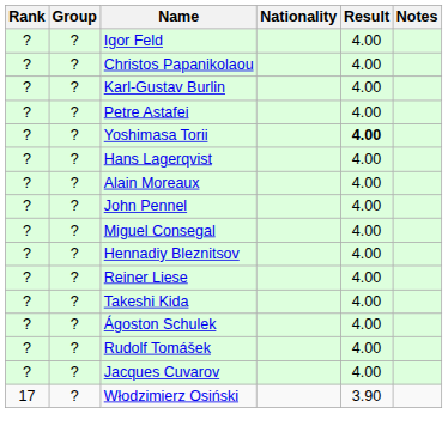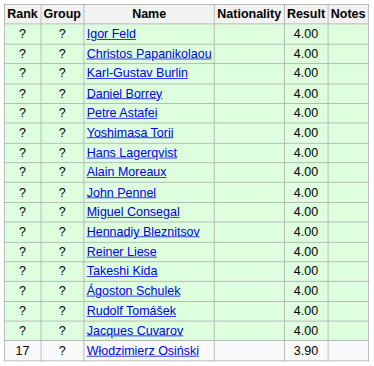 <table class="wikitable sortable" style="text-align:center">
 <tr>
 <th>Rank</th>
 <th>Group</th>
 <th>Name</th>
 <th>Nationality</th>
 <th>Result</th>
 <th>Notes</th>
 </tr>
 <tr bgcolor=ddffdd>
 <td>?</td>
 <td>?</td>
 <td align=left><a href='#'>Igor Feld</a></td>
 <td align=left></td>
 <td>4.00</td>
 <td></td>
 </tr>
 <tr bgcolor=ddffdd>
 <td>?</td>
 <td>?</td>
 <td align=left><a href='#'>Christos Papanikolaou</a></td>
 <td align=left></td>
 <td>4.00</td>
 <td></td>
 </tr>
 <tr bgcolor=ddffdd>
 <td>?</td>
 <td>?</td>
 <td align=left><a href='#'>Karl-Gustav Burlin</a></td>
 <td align=left></td>
 <td>4.00</td>
 <td></td>
 </tr>
 <tr bgcolor=ddffdd>
 <td>?</td>
 <td>?</td>
+<td align=left><a href='#'>Daniel Borrey</a></td>
+<td align=left></td>
+<td>4.00</td>
+<td></td>
+</tr>
+<tr bgcolor=ddffdd>
+<td>?</td>
+<td>?</td>
 <td align=left><a href='#'>Petre Astafei</a></td>
 <td align=left></td>
 <td>4.00</td>
 <td></td>
 </tr>
 <tr bgcolor=ddffdd>
 <td>?</td>
 <td>?</td>
 <td align=left><a href='#'>Yoshimasa Torii</a></td>
 <td align=left></td>
-<td><strong>4.00</strong></td>
+<td>4.00</td>
 <td></td>
 </tr>
 <tr bgcolor=ddffdd>
 <td>?</td>
 <td>?</td>
 <td align=left><a href='#'>Hans Lagerqvist</a></td>
 <td align=left></td>
 <td>4.00</td>
 <td></td>
 </tr>
 <tr bgcolor=ddffdd>
 <td>?</td>
 <td>?</td>
 <td align=left><a href='#'>Alain Moreaux</a></td>
 <td align=left></td>
 <td>4.00</td>
 <td></td>
 </tr>
 <tr bgcolor=ddffdd>
 <td>?</td>
 <td>?</td>
 <td align=left><a href='#'>John Pennel</a></td>
 <td align=left></td>
 <td>4.00</td>
 <td></td>
 </tr>
 <tr bgcolor=ddffdd>
 <td>?</td>
 <td>?</td>
 <td align=left><a href='#'>Miguel Consegal</a></td>
 <td align=left></td>
 <td>4.00</td>
 <td></td>
 </tr>
 <tr bgcolor=ddffdd>
 <td>?</td>
 <td>?</td>
 <td align=left><a href='#'>Hennadiy Bleznitsov</a></td>
 <td align=left></td>
 <td>4.00</td>
 <td></td>
 </tr>
 <tr bgcolor=ddffdd>
 <td>?</td>
 <td>?</td>
 <td align=left><a href='#'>Reiner Liese</a></td>
 <td align=left></td>
 <td>4.00</td>
 <td></td>
 </tr>
 <tr bgcolor=ddffdd>
 <td>?</td>
 <td>?</td>
 <td align=left><a href='#'>Takeshi Kida</a></td>
 <td align=left></td>
 <td>4.00</td>
 <td></td>
 </tr>
 <tr bgcolor=ddffdd>
 <td>?</td>
 <td>?</td>
 <td align=left><a href='#'>Ágoston Schulek</a></td>
 <td align=left></td>
 <td>4.00</td>
 <td></td>
 </tr>
 <tr bgcolor=ddffdd>
 <td>?</td>
 <td>?</td>
 <td align=left><a href='#'>Rudolf Tomášek</a></td>
 <td align=left></td>
 <td>4.00</td>
 <td></td>
 </tr>
 <tr bgcolor=ddffdd>
 <td>?</td>
 <td>?</td>
 <td align=left><a href='#'>Jacques Cuvarov</a></td>
 <td align=left></td>
 <td>4.00</td>
 <td></td>
 </tr>
 <tr>
 <td>17</td>
 <td>?</td>
 <td align=left><a href='#'>Włodzimierz Osiński</a></td>
 <td align=left></td>
 <td>3.90</td>
 <td></td>
 </tr>
 </table>
